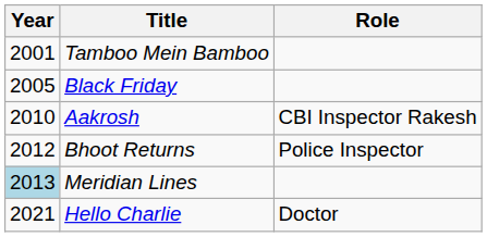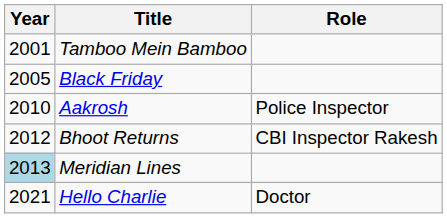 <table class="wikitable sortable">
 <tr>
 <th>Year</th>
 <th>Title</th>
 <th>Role</th>
 </tr>
 <tr>
 <td>2001</td>
 <td><em>Tamboo Mein Bamboo</em></td>
 <td></td>
 </tr>
 <tr>
 <td>2005</td>
 <td><em><a href='#'>Black Friday</a></em></td>
 <td></td>
 </tr>
 <tr>
 <td>2010</td>
 <td><em><a href='#'>Aakrosh</a></em></td>
-<td>CBI Inspector Rakesh</td>
+<td>Police Inspector</td>
 </tr>
 <tr>
 <td>2012</td>
 <td><em>Bhoot Returns</em></td>
-<td>Police Inspector</td>
+<td>CBI Inspector Rakesh</td>
 </tr>
 <tr>
 <td style="background: lightblue;">2013</td>
 <td><em>Meridian Lines</em></td>
 <td></td>
 </tr>
 <tr>
 <td>2021</td>
 <td><em><a href='#'>Hello Charlie</a></em></td>
 <td>Doctor</td>
 </tr>
 </table>
